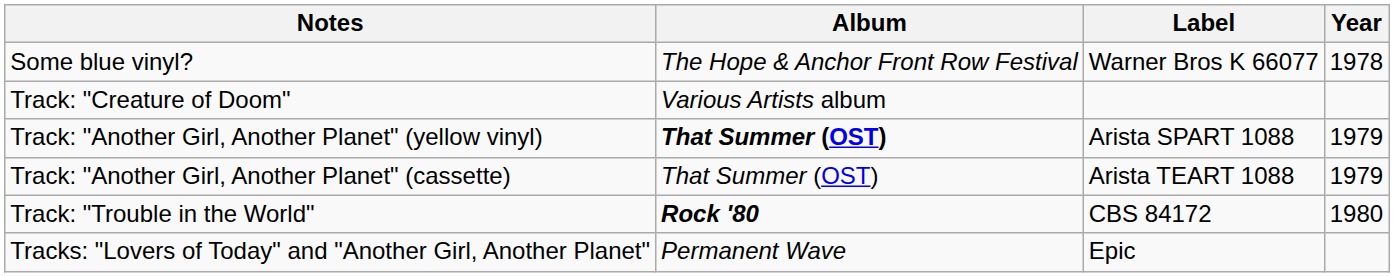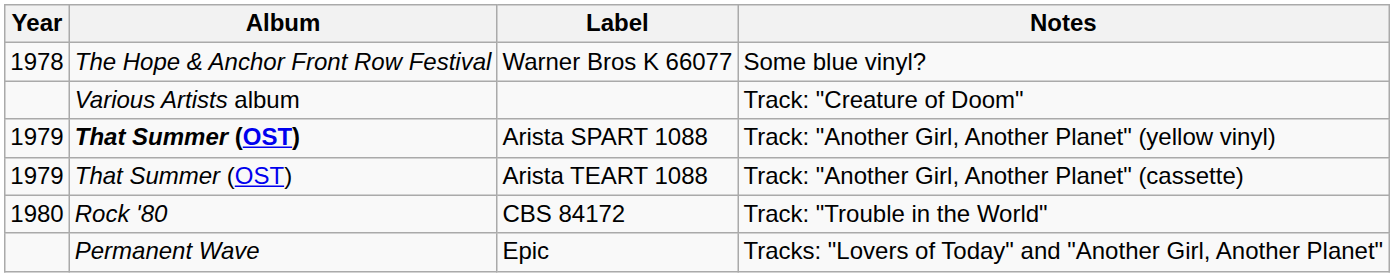 <table class="wikitable" style="text-align:left">
 <tr>
-<th>Notes</th>
+<th>Year</th>
 <th>Album</th>
 <th>Label</th>
-<th>Year</th>
+<th>Notes</th>
 </tr>
 <tr>
-<td>Some blue vinyl?</td>
+<td>1978</td>
 <td><em>The Hope & Anchor Front Row Festival</em></td>
 <td>Warner Bros K 66077</td>
-<td>1978</td>
+<td>Some blue vinyl?</td>
 </tr>
 <tr>
-<td>Track: "Creature of Doom"</td>
+<td></td>
 <td><em>Various Artists</em> album</td>
 <td></td>
-<td></td>
+<td>Track: "Creature of Doom"</td>
 </tr>
 <tr>
-<td>Track: "Another Girl, Another Planet" (yellow vinyl)</td>
+<td>1979</td>
 <td><strong><em>That Summer</em> (<a href='#'>OST</a>)</strong></td>
 <td>Arista SPART 1088</td>
-<td>1979</td>
+<td>Track: "Another Girl, Another Planet" (yellow vinyl)</td>
 </tr>
 <tr>
-<td>Track: "Another Girl, Another Planet" (cassette)</td>
+<td>1979</td>
 <td><em>That Summer</em> (<a href='#'>OST</a>)</td>
 <td>Arista TEART 1088</td>
-<td>1979</td>
+<td>Track: "Another Girl, Another Planet" (cassette)</td>
 </tr>
 <tr>
+<td>1980</td>
+<td><em>Rock '80</em></td>
+<td>CBS 84172</td>
 <td>Track: "Trouble in the World"</td>
-<td><strong><em>Rock '80</em></strong></td>
-<td>CBS 84172</td>
-<td>1980</td>
 </tr>
 <tr>
-<td>Tracks: "Lovers of Today" and "Another Girl, Another Planet"</td>
+<td></td>
 <td><em>Permanent Wave</em></td>
 <td>Epic</td>
-<td></td>
+<td>Tracks: "Lovers of Today" and "Another Girl, Another Planet"</td>
 </tr>
 </table>
